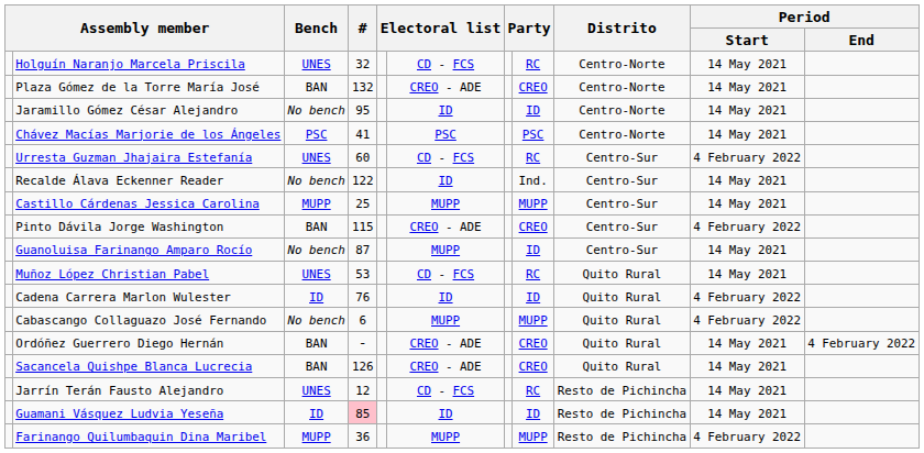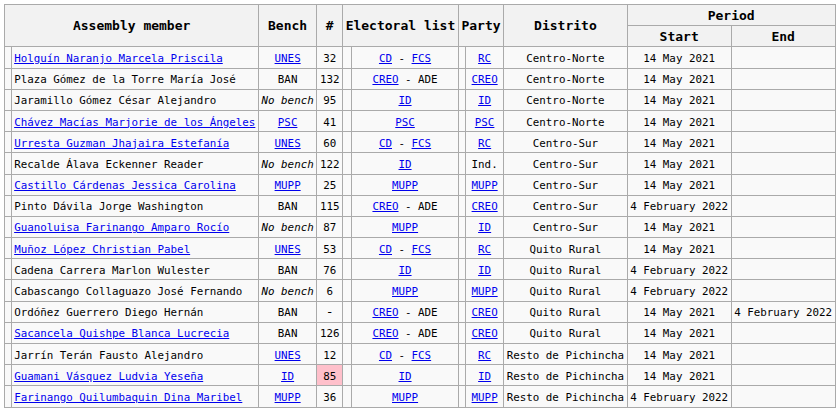 <table class="wikitable sortable" style="text-align:center; margin:auto;">
 <tr>
 <th colspan="2" rowspan="2">Assembly member</th>
 <th rowspan="2">Bench</th>
 <th rowspan="2">#</th>
 <th colspan="2" rowspan="2">Electoral list</th>
 <th colspan="2" rowspan="2">Party</th>
 <th rowspan="2">Distrito</th>
 <th colspan="2">Period</th>
 </tr>
 <tr>
 <th>Start</th>
 <th>End</th>
 </tr>
 <tr>
 <td></td>
 <td align="left"><small><a href='#'>Holguín Naranjo Marcela Priscila</a></small></td>
 <td><small><a href='#'>UNES</a></small></td>
 <td><small>32</small></td>
 <td></td>
 <td><small><a href='#'>CD</a> - <a href='#'>FCS</a></small></td>
 <td></td>
 <td><small><a href='#'>RC</a></small></td>
 <td><small>Centro-Norte</small></td>
 <td><small>14 May 2021</small></td>
 <td></td>
 </tr>
 <tr>
 <td></td>
 <td align="left"><small>Plaza Gómez de la Torre María José</small></td>
 <td><small>BAN</small></td>
 <td><small>132</small></td>
 <td></td>
 <td><small><a href='#'>CREO</a> - ADE</small></td>
 <td></td>
 <td><small><a href='#'>CREO</a></small></td>
 <td><small>Centro-Norte</small></td>
 <td><small>14 May 2021</small></td>
 <td></td>
 </tr>
 <tr>
 <td></td>
 <td align="left"><small>Jaramillo Gómez César Alejandro</small></td>
 <td><small><em> No bench</em></small></td>
 <td><small>95</small></td>
 <td></td>
 <td><small><a href='#'>ID</a></small></td>
 <td></td>
 <td><small><a href='#'>ID</a></small></td>
 <td><small>Centro-Norte</small></td>
 <td><small>14 May 2021</small></td>
 <td></td>
 </tr>
 <tr>
 <td></td>
 <td align="left"><small><a href='#'>Chávez Macías Marjorie de los Ángeles</a></small></td>
 <td><small><a href='#'>PSC</a></small></td>
 <td><small>41</small></td>
 <td></td>
 <td><small><a href='#'>PSC</a></small></td>
 <td></td>
 <td><small><a href='#'>PSC</a></small></td>
 <td><small>Centro-Norte</small></td>
 <td><small>14 May 2021</small></td>
 <td></td>
 </tr>
 <tr>
 <td></td>
 <td align="left"><small><a href='#'>Urresta Guzman Jhajaira Estefanía</a></small></td>
 <td><small><a href='#'>UNES</a></small></td>
 <td><small>60</small></td>
 <td></td>
 <td><small><a href='#'>CD</a> - <a href='#'>FCS</a></small></td>
 <td></td>
 <td><small><a href='#'>RC</a></small></td>
 <td><small>Centro-Sur</small></td>
-<td><small>4 February 2022</small></td>
+<td><small>14 May 2021</small></td>
 <td></td>
 </tr>
 <tr>
 <td></td>
 <td align="left"><small>Recalde Álava Eckenner Reader</small></td>
 <td><small><em> No bench</em></small></td>
 <td><small>122</small></td>
 <td></td>
 <td><small><a href='#'>ID</a></small></td>
 <td></td>
 <td><small>Ind.</small></td>
 <td><small>Centro-Sur</small></td>
 <td><small>14 May 2021</small></td>
 <td></td>
 </tr>
 <tr>
 <td></td>
 <td align="left"><small><a href='#'>Castillo Cárdenas Jessica Carolina</a></small></td>
 <td><small><a href='#'>MUPP</a></small></td>
 <td><small>25</small></td>
 <td></td>
 <td><small><a href='#'>MUPP</a></small></td>
 <td></td>
 <td><small><a href='#'>MUPP</a></small></td>
 <td><small>Centro-Sur</small></td>
 <td><small>14 May 2021</small></td>
 <td></td>
 </tr>
 <tr>
 <td></td>
 <td align="left"><small>Pinto Dávila Jorge Washington</small></td>
 <td><small>BAN</small></td>
 <td><small>115</small></td>
 <td></td>
 <td><small><a href='#'>CREO</a> - ADE</small></td>
 <td></td>
 <td><small><a href='#'>CREO</a></small></td>
 <td><small>Centro-Sur</small></td>
 <td><small>4 February 2022</small></td>
 <td></td>
 </tr>
 <tr>
 <td></td>
 <td align="left"><small><a href='#'>Guanoluisa Farinango Amparo Rocío</a></small></td>
 <td><small><em> No bench</em></small></td>
 <td><small>87</small></td>
 <td></td>
 <td><small><a href='#'>MUPP</a></small></td>
 <td></td>
 <td><small><a href='#'>ID</a></small></td>
 <td><small>Centro-Sur</small></td>
 <td><small>14 May 2021</small></td>
 <td></td>
 </tr>
 <tr>
 <td></td>
 <td align="left"><small><a href='#'>Muñoz López Christian Pabel</a></small></td>
 <td><small><a href='#'>UNES</a></small></td>
 <td><small>53</small></td>
 <td></td>
 <td><small><a href='#'>CD</a> - <a href='#'>FCS</a></small></td>
 <td></td>
 <td><small><a href='#'>RC</a></small></td>
 <td><small>Quito Rural</small></td>
 <td><small>14 May 2021</small></td>
 <td></td>
 </tr>
 <tr>
 <td></td>
 <td align="left"><small>Cadena Carrera Marlon Wulester</small></td>
-<td><small><a href='#'>ID</a></small></td>
+<td><small>BAN</small></td>
 <td><small>76</small></td>
 <td></td>
 <td><small><a href='#'>ID</a></small></td>
 <td></td>
 <td><small><a href='#'>ID</a></small></td>
 <td><small>Quito Rural</small></td>
 <td><small>4 February 2022</small></td>
 <td></td>
 </tr>
 <tr>
 <td></td>
 <td align="left"><small>Cabascango Collaguazo José Fernando</small></td>
 <td><em><small>No bench</small></em></td>
 <td><small>6</small></td>
 <td></td>
 <td><small><a href='#'>MUPP</a></small></td>
 <td></td>
 <td><small><a href='#'>MUPP</a></small></td>
 <td><small>Quito Rural</small></td>
 <td><small>4 February 2022</small></td>
 <td></td>
 </tr>
 <tr>
 <td></td>
 <td align="left"><small>Ordóñez Guerrero Diego Hernán</small></td>
 <td><small>BAN</small></td>
 <td>-</td>
 <td></td>
 <td><small><a href='#'>CREO</a> - ADE</small></td>
 <td></td>
 <td><small><a href='#'>CREO</a></small></td>
 <td><small>Quito Rural</small></td>
 <td><small>14 May 2021</small></td>
 <td><small>4 February 2022</small></td>
 </tr>
 <tr>
 <td></td>
 <td align="left"><small><a href='#'>Sacancela Quishpe Blanca Lucrecia</a></small></td>
 <td><small>BAN</small></td>
 <td><small>126</small></td>
 <td></td>
 <td><small><a href='#'>CREO</a> - ADE</small></td>
 <td></td>
 <td><small><a href='#'>CREO</a></small></td>
 <td><small>Quito Rural</small></td>
 <td><small>14 May 2021</small></td>
 <td></td>
 </tr>
 <tr>
 <td></td>
 <td align="left"><small>Jarrín Terán Fausto Alejandro</small></td>
 <td><small><a href='#'>UNES</a></small></td>
 <td><small>12</small></td>
 <td></td>
 <td><small><a href='#'>CD</a> - <a href='#'>FCS</a></small></td>
 <td></td>
 <td><small><a href='#'>RC</a></small></td>
 <td><small>Resto de Pichincha</small></td>
 <td><small>14 May 2021</small></td>
 <td></td>
 </tr>
 <tr>
 <td></td>
 <td align="left"><small><a href='#'>Guamani Vásquez Ludvia Yeseña</a></small></td>
 <td><small><a href='#'>ID</a></small></td>
 <td style="background: pink;"><small>85</small></td>
 <td></td>
 <td><small><a href='#'>ID</a></small></td>
 <td></td>
 <td><small><a href='#'>ID</a></small></td>
 <td><small>Resto de Pichincha</small></td>
 <td><small>14 May 2021</small></td>
 <td></td>
 </tr>
 <tr>
 <td></td>
 <td align="left"><small><a href='#'>Farinango Quilumbaquin Dina Maribel</a></small></td>
 <td><small><a href='#'>MUPP</a></small></td>
 <td><small>36</small></td>
 <td></td>
 <td><small><a href='#'>MUPP</a></small></td>
 <td></td>
 <td><small><a href='#'>MUPP</a></small></td>
 <td><small>Resto de Pichincha</small></td>
 <td><small>4 February 2022</small></td>
 <td></td>
 </tr>
 </table>
